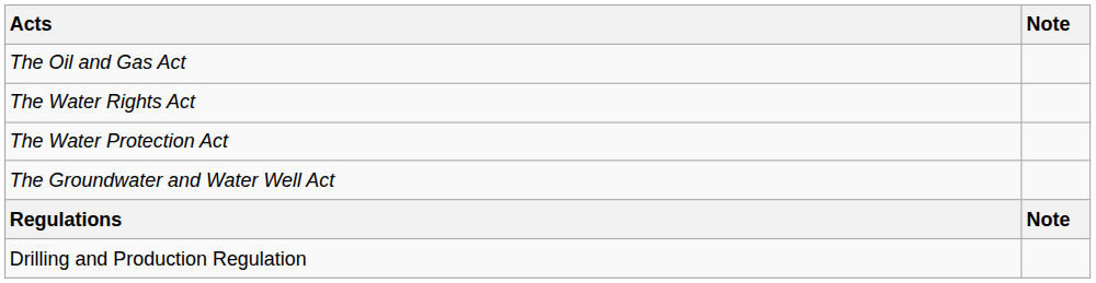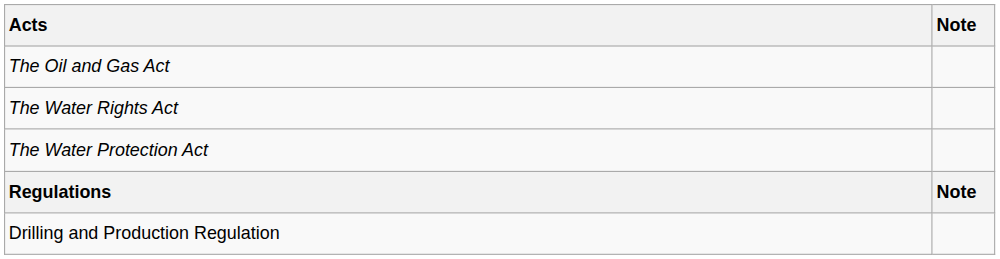 <table class="wikitable" style="width: 70%; height: 14em;">
 <tr>
 <th style="text-align:left;">Acts</th>
 <th style="text-align:left;">Note</th>
 </tr>
 <tr>
 <td><em>The Oil and Gas Act</em></td>
 <td style="width: 3em;"></td>
 </tr>
 <tr>
 <td><em>The Water Rights Act</em></td>
 <td></td>
 </tr>
 <tr>
 <td><em>The Water Protection Act</em></td>
 <td></td>
 </tr>
 <tr>
-<td><em>The Groundwater and Water Well Act</em></td>
-<td></td>
-</tr>
-<tr>
 <th style="text-align:left;">Regulations</th>
 <th style="text-align:left;">Note</th>
 </tr>
 <tr>
 <td>Drilling and Production Regulation</td>
 <td></td>
 </tr>
 </table>
